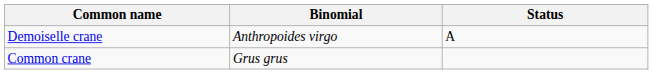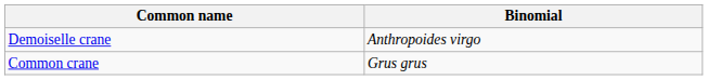 <table width=60% class="wikitable">
 <tr>
 <th width=35%>Common name</th>
 <th width=33%>Binomial</th>
-<th width=32%>Status</th>
 </tr>
 <tr>
 <td><a href='#'>Demoiselle crane</a></td>
 <td><em>Anthropoides virgo</em></td>
-<td>A</td>
 </tr>
 <tr>
 <td><a href='#'>Common crane</a></td>
 <td><em>Grus grus</em></td>
-<td></td>
 </tr>
 </table>
